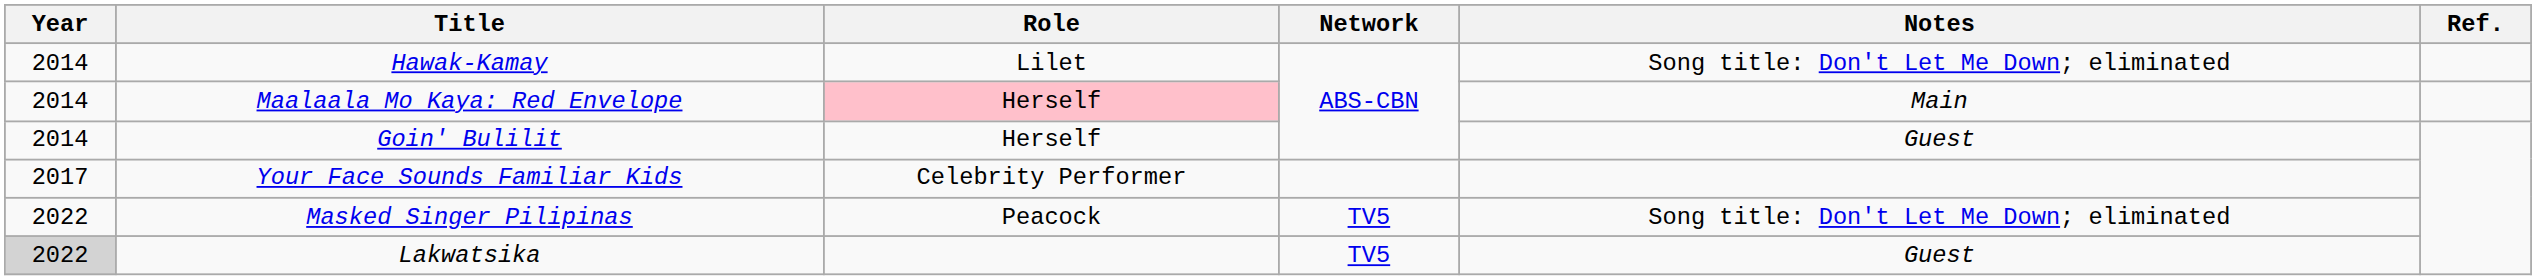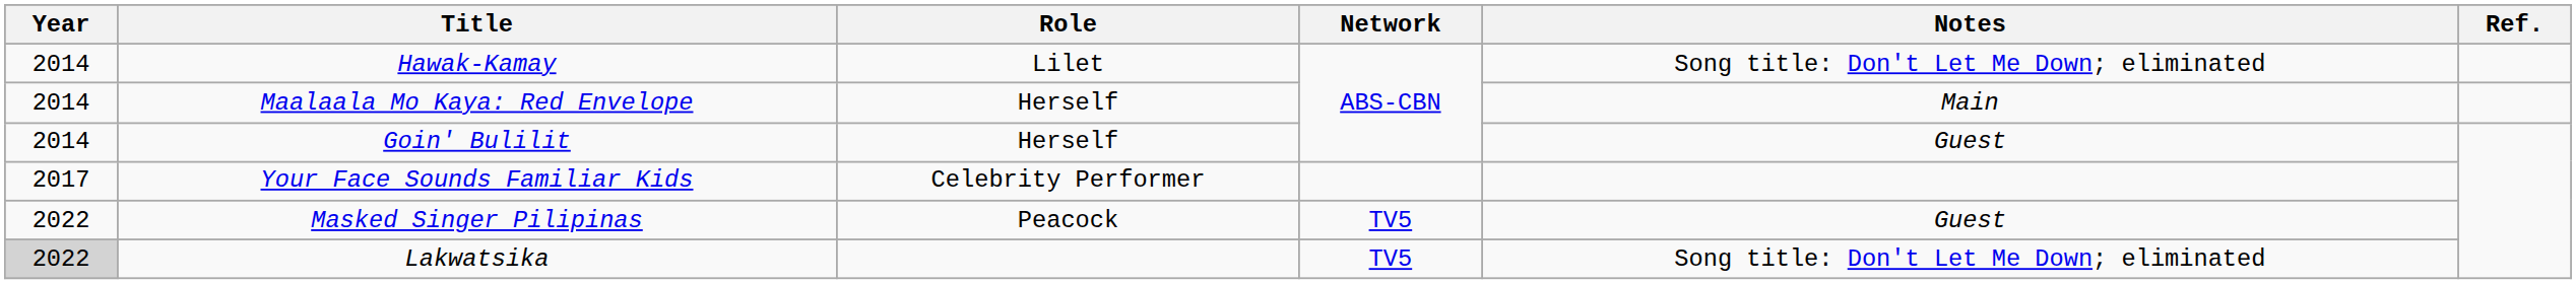 <table class="wikitable" style="text-align:center" width=70%>
 <tr>
 <th>Year</th>
 <th>Title</th>
 <th>Role</th>
 <th>Network</th>
 <th>Notes</th>
 <th>Ref.</th>
 </tr>
 <tr>
 <td>2014</td>
 <td><em><a href='#'>Hawak-Kamay</a></em></td>
 <td>Lilet</td>
 <td rowspan=3 style="text-align:center;"><a href='#'>ABS-CBN</a></td>
 <td>Song title: <a href='#'>Don't Let Me Down</a>; eliminated</td>
 <td></td>
 </tr>
 <tr>
 <td>2014</td>
 <td><em><a href='#'>Maalaala Mo Kaya: Red Envelope</a> </em></td>
-<td style="background: pink;">Herself</td>
+<td>Herself</td>
 <td><em>Main</em></td>
 <td></td>
 </tr>
 <tr>
 <td>2014</td>
 <td><em><a href='#'>Goin' Bulilit</a></em></td>
 <td>Herself</td>
 <td><em>Guest</em></td>
 </tr>
 <tr>
 <td>2017</td>
 <td><em><a href='#'>Your Face Sounds Familiar Kids</a></em></td>
 <td>Celebrity Performer</td>
 <td></td>
 <td></td>
 </tr>
 <tr>
 <td>2022</td>
 <td><em><a href='#'>Masked Singer Pilipinas</a></em></td>
 <td>Peacock</td>
 <td><a href='#'>TV5</a></td>
-<td>Song title: <a href='#'>Don't Let Me Down</a>; eliminated</td>
+<td><em>Guest</em></td>
 </tr>
 <tr>
 <td style="background: lightgrey;">2022</td>
 <td><em>Lakwatsika</em></td>
 <td></td>
 <td><a href='#'>TV5</a></td>
-<td><em>Guest</em></td>
+<td>Song title: <a href='#'>Don't Let Me Down</a>; eliminated</td>
 </tr>
 </table>
